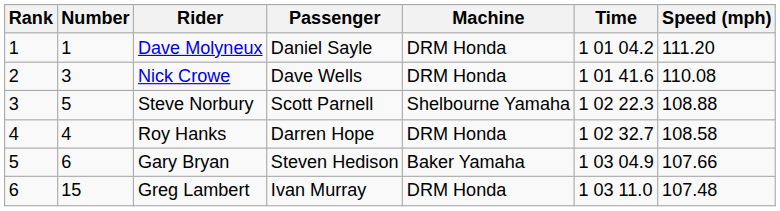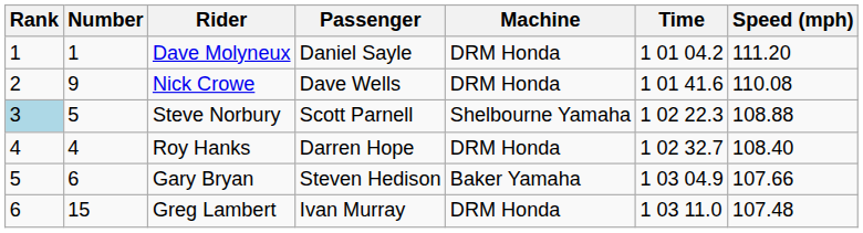 <table class="wikitable">
 <tr>
 <th>Rank</th>
 <th>Number</th>
 <th>Rider</th>
 <th>Passenger</th>
 <th>Machine</th>
 <th>Time</th>
 <th>Speed (mph)</th>
 </tr>
 <tr>
 <td>1</td>
 <td>1</td>
 <td> <a href='#'>Dave Molyneux</a></td>
 <td>Daniel Sayle</td>
 <td>DRM Honda</td>
 <td>1 01 04.2</td>
 <td>111.20</td>
 </tr>
 <tr>
 <td>2</td>
-<td>3</td>
+<td>9</td>
 <td> <a href='#'>Nick Crowe</a></td>
 <td>Dave Wells</td>
 <td>DRM Honda</td>
 <td>1 01 41.6</td>
 <td>110.08</td>
 </tr>
 <tr>
-<td>3</td>
+<td style="background: lightblue;">3</td>
 <td>5</td>
 <td> Steve Norbury</td>
 <td>Scott Parnell</td>
 <td>Shelbourne Yamaha</td>
 <td>1 02 22.3</td>
 <td>108.88</td>
 </tr>
 <tr>
 <td>4</td>
 <td>4</td>
 <td> Roy Hanks</td>
 <td>Darren Hope</td>
 <td>DRM Honda</td>
 <td>1 02 32.7</td>
-<td>108.58</td>
+<td>108.40</td>
 </tr>
 <tr>
 <td>5</td>
 <td>6</td>
 <td> Gary Bryan</td>
 <td>Steven Hedison</td>
 <td>Baker Yamaha</td>
 <td>1 03 04.9</td>
 <td>107.66</td>
 </tr>
 <tr>
 <td>6</td>
 <td>15</td>
 <td> Greg Lambert</td>
 <td>Ivan Murray</td>
 <td>DRM Honda</td>
 <td>1 03 11.0</td>
 <td>107.48</td>
 </tr>
 </table>
